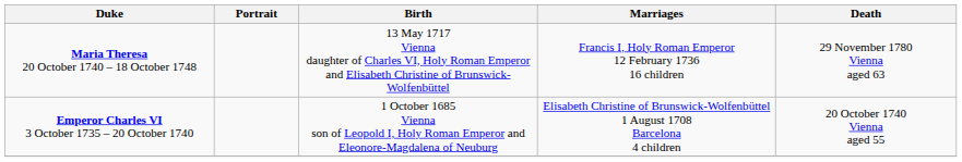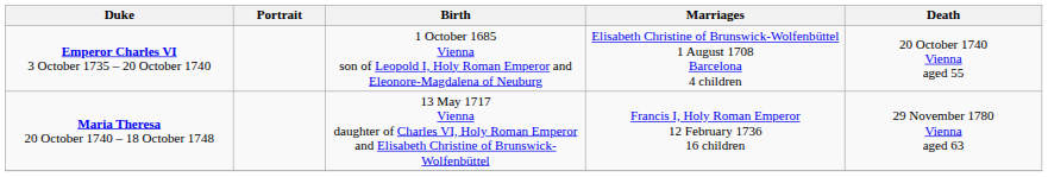 <table style="text-align:center; width:100%" class="wikitable">
 <tr>
 <th width=22%>Duke</th>
 <th width=105px>Portrait</th>
 <th>Birth</th>
 <th width=25%>Marriages</th>
 <th width=19%>Death</th>
 </tr>
 <tr>
+<td><strong><a href='#'>Emperor Charles VI</a></strong><br>3 October 1735 – 20 October 1740</td>
+<td></td>
+<td>1 October 1685<br><a href='#'>Vienna</a><br> son of <a href='#'>Leopold I, Holy Roman Emperor</a> and <a href='#'>Eleonore-Magdalena of Neuburg</a></td>
+<td><a href='#'>Elisabeth Christine of Brunswick-Wolfenbüttel</a><br>1 August 1708<br><a href='#'>Barcelona</a><br>4 children</td>
+<td>20 October 1740<br><a href='#'>Vienna</a><br>aged 55</td>
+</tr>
+<tr>
 <td><strong><a href='#'>Maria Theresa</a></strong><br>20 October 1740 – 18 October 1748</td>
 <td></td>
 <td>13 May 1717<br><a href='#'>Vienna</a><br>daughter of <a href='#'>Charles VI, Holy Roman Emperor</a> and <a href='#'>Elisabeth Christine of Brunswick-Wolfenbüttel</a></td>
 <td><a href='#'>Francis I, Holy Roman Emperor</a><br>12 February 1736<br>16 children</td>
 <td>29 November 1780<br><a href='#'>Vienna</a><br>aged 63</td>
 </tr>
 <tr>
-<td><strong><a href='#'>Emperor Charles VI</a></strong><br>3 October 1735 – 20 October 1740</td>
-<td></td>
-<td>1 October 1685<br><a href='#'>Vienna</a><br> son of <a href='#'>Leopold I, Holy Roman Emperor</a> and <a href='#'>Eleonore-Magdalena of Neuburg</a></td>
-<td><a href='#'>Elisabeth Christine of Brunswick-Wolfenbüttel</a><br>1 August 1708<br><a href='#'>Barcelona</a><br>4 children</td>
-<td>20 October 1740<br><a href='#'>Vienna</a><br>aged 55</td>
-</tr>
-<tr>
 </tr>
 </table>
